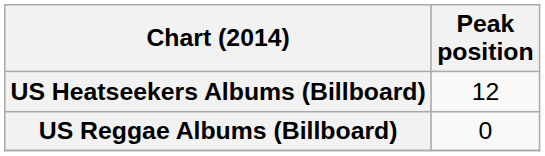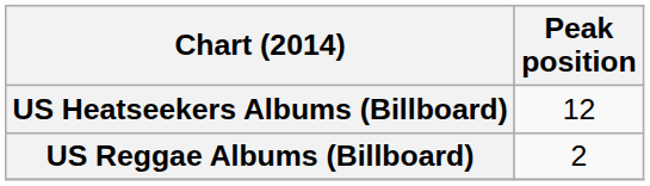 <table class="wikitable plainrowheaders sortable" style="text-align:center;">
 <tr>
 <th scope="col">Chart (2014)</th>
 <th scope="col">Peak<br>position</th>
 </tr>
 <tr>
 <th scope="row">US Heatseekers Albums (Billboard)</th>
 <td>12</td>
 </tr>
 <tr>
 <th scope="row">US Reggae Albums (Billboard)</th>
-<td>0</td>
+<td>2</td>
 </tr>
 <tr>
 </tr>
 </table>
